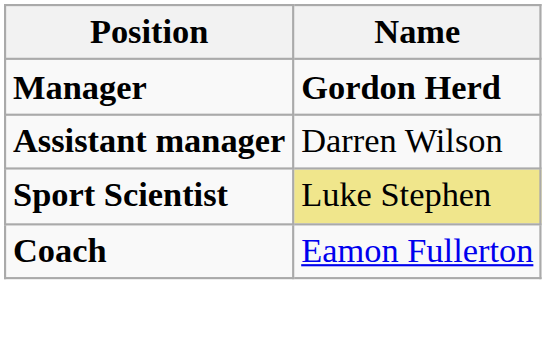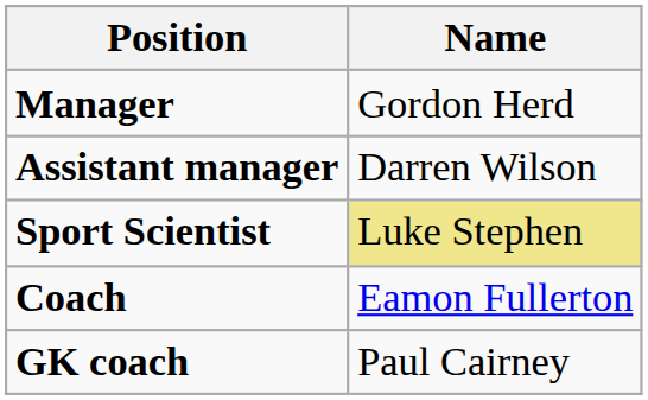 <table class="wikitable">
 <tr>
 <th>Position</th>
 <th>Name</th>
 </tr>
 <tr>
 <td><strong>Manager</strong></td>
-<td><strong>Gordon Herd</strong></td>
+<td>Gordon Herd</td>
 </tr>
 <tr>
 <td><strong>Assistant manager</strong></td>
 <td>Darren Wilson</td>
 </tr>
 <tr>
 <td><strong>Sport Scientist</strong></td>
 <td style="background: khaki;">Luke Stephen</td>
 </tr>
 <tr>
 <td><strong>Coach</strong></td>
 <td><a href='#'>Eamon Fullerton</a></td>
 </tr>
+<tr>
+<td><strong>GK coach</strong></td>
+<td>Paul Cairney</td>
+</tr>
 </table>
